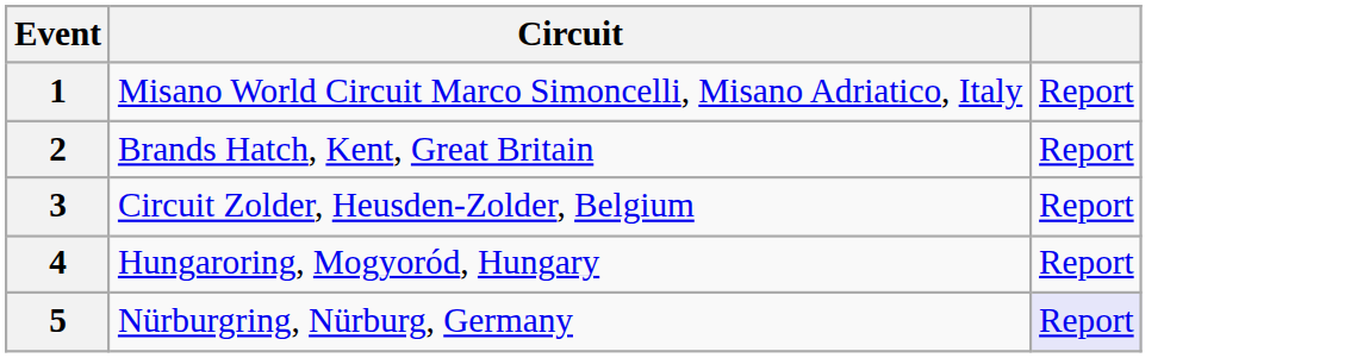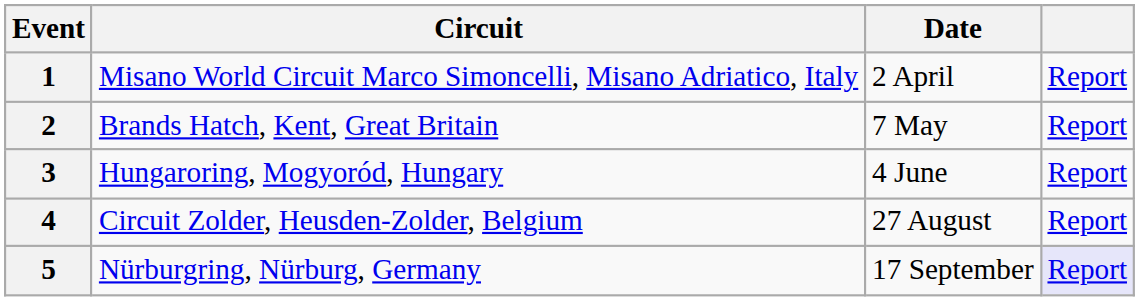 <table class="wikitable" style="font-size: 85%;">
 <tr>
 <th>Event</th>
 <th>Circuit</th>
+<th>Date</th>
 <th class="unsortable"></th>
 </tr>
 <tr>
 <th>1</th>
 <td> <a href='#'>Misano World Circuit Marco Simoncelli</a>, <a href='#'>Misano Adriatico</a>, <a href='#'>Italy</a></td>
+<td>2 April</td>
 <td><a href='#'>Report</a></td>
 </tr>
 <tr>
 <th>2</th>
 <td> <a href='#'>Brands Hatch</a>, <a href='#'>Kent</a>, <a href='#'>Great Britain</a></td>
+<td>7 May</td>
 <td><a href='#'>Report</a></td>
 </tr>
 <tr>
 <th>3</th>
-<td> <a href='#'>Circuit Zolder</a>, <a href='#'>Heusden-Zolder</a>, <a href='#'>Belgium</a></td>
+<td> <a href='#'>Hungaroring</a>, <a href='#'>Mogyoród</a>, <a href='#'>Hungary</a></td>
+<td>4 June</td>
 <td><a href='#'>Report</a></td>
 </tr>
 <tr>
 <th>4</th>
-<td> <a href='#'>Hungaroring</a>, <a href='#'>Mogyoród</a>, <a href='#'>Hungary</a></td>
+<td> <a href='#'>Circuit Zolder</a>, <a href='#'>Heusden-Zolder</a>, <a href='#'>Belgium</a></td>
+<td>27 August</td>
 <td><a href='#'>Report</a></td>
 </tr>
 <tr>
 <th>5</th>
 <td> <a href='#'>Nürburgring</a>, <a href='#'>Nürburg</a>, <a href='#'>Germany</a></td>
+<td>17 September</td>
 <td style="background: lavender;"><a href='#'>Report</a></td>
 </tr>
 </table>
